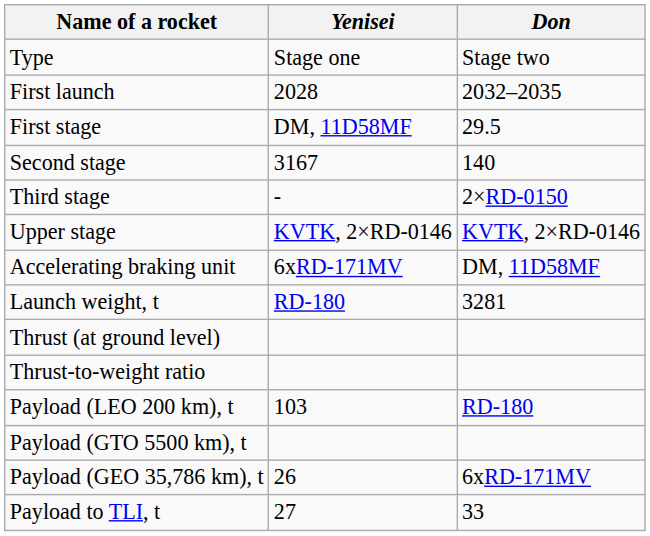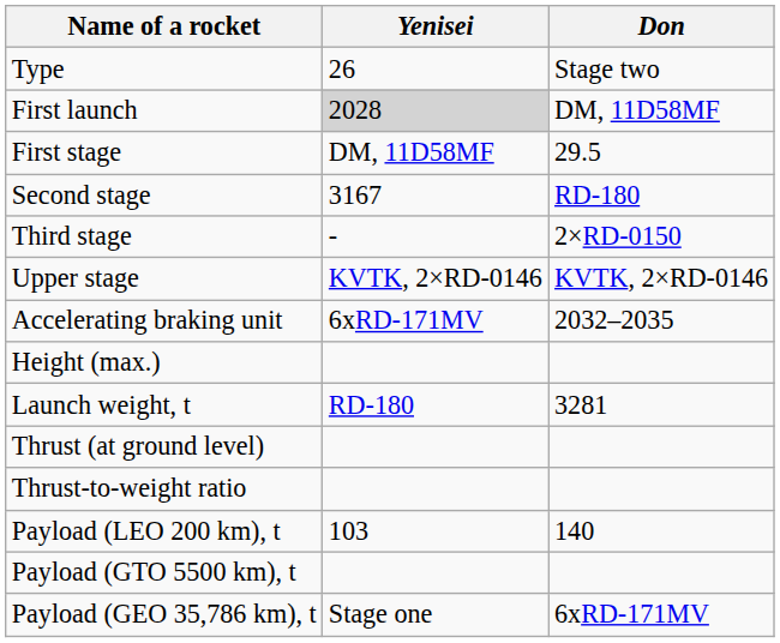 <table class="wikitable">
 <tr>
 <th>Name of a rocket</th>
 <th><em>Yenisei</em></th>
 <th><em>Don</em></th>
 </tr>
 <tr>
 <td>Type</td>
-<td>Stage one</td>
+<td>26</td>
 <td>Stage two</td>
 </tr>
 <tr>
 <td>First launch</td>
-<td>2028</td>
-<td>2032–2035</td>
+<td style="background: lightgrey;">2028</td>
+<td>DM, <a href='#'>11D58MF</a></td>
 </tr>
 <tr>
 <td>First stage</td>
 <td>DM, <a href='#'>11D58MF</a></td>
 <td>29.5</td>
 </tr>
 <tr>
 <td>Second stage</td>
 <td>3167</td>
-<td>140</td>
+<td><a href='#'>RD-180</a></td>
 </tr>
 <tr>
 <td>Third stage</td>
 <td>-</td>
 <td>2×<a href='#'>RD-0150</a></td>
 </tr>
 <tr>
 <td>Upper stage</td>
 <td><a href='#'>KVTK</a>, 2×RD-0146</td>
 <td><a href='#'>KVTK</a>, 2×RD-0146</td>
 </tr>
 <tr>
 <td>Accelerating braking unit</td>
 <td>6x<a href='#'>RD-171MV</a></td>
-<td>DM, <a href='#'>11D58MF</a></td>
+<td>2032–2035</td>
+</tr>
+<tr>
+<td>Height (max.)</td>
+<td></td>
+<td></td>
 </tr>
 <tr>
 <td>Launch weight, t</td>
 <td><a href='#'>RD-180</a></td>
 <td>3281</td>
 </tr>
 <tr>
 <td>Thrust (at ground level)</td>
 <td></td>
 <td></td>
 </tr>
 <tr>
 <td>Thrust-to-weight ratio</td>
 <td></td>
 <td></td>
 </tr>
 <tr>
 <td>Payload (LEO 200 km), t</td>
 <td>103</td>
-<td><a href='#'>RD-180</a></td>
+<td>140</td>
 </tr>
 <tr>
 <td>Payload (GTO 5500 km), t</td>
 <td></td>
 <td></td>
 </tr>
 <tr>
 <td>Payload (GEO 35,786 km), t</td>
-<td>26</td>
+<td>Stage one</td>
 <td>6x<a href='#'>RD-171MV</a></td>
 </tr>
-<tr>
-<td>Payload to <a href='#'>TLI</a>, t</td>
-<td>27</td>
-<td>33</td>
-</tr>
 </table>
